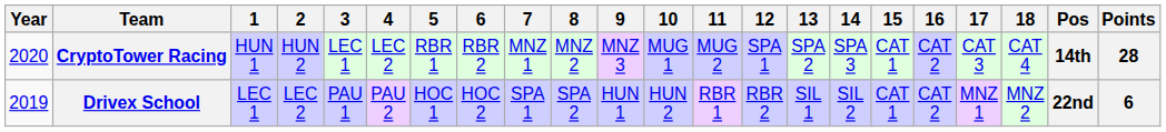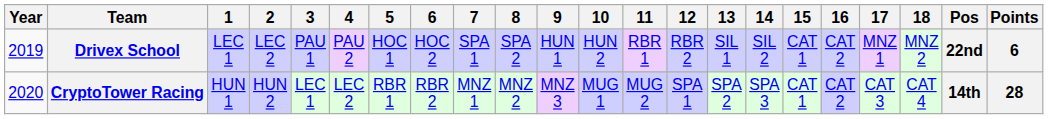 <table class="wikitable" style="text-align:center; font-size:85%">
 <tr>
 <th>Year</th>
 <th>Team</th>
 <th>1</th>
 <th>2</th>
 <th>3</th>
 <th>4</th>
 <th>5</th>
 <th>6</th>
 <th>7</th>
 <th>8</th>
 <th>9</th>
 <th>10</th>
 <th>11</th>
 <th>12</th>
 <th>13</th>
 <th>14</th>
 <th>15</th>
 <th>16</th>
 <th>17</th>
 <th>18</th>
 <th>Pos</th>
 <th>Points</th>
 </tr>
 <tr>
+<td><a href='#'>2019</a></td>
+<th nowrap><a href='#'>Drivex School</a></th>
+<td style="background:#CFCFFF"><a href='#'>LEC<br>1</a><br></td>
+<td style="background:#CFCFFF"><a href='#'>LEC<br>2</a><br></td>
+<td style="background:#CFCFFF"><a href='#'>PAU<br>1</a><br></td>
+<td style="background:#EFCFFF"><a href='#'>PAU<br>2</a><br></td>
+<td style="background:#CFCFFF"><a href='#'>HOC<br>1</a><br></td>
+<td style="background:#CFCFFF"><a href='#'>HOC<br>2</a><br></td>
+<td style="background:#CFCFFF"><a href='#'>SPA<br>1</a><br></td>
+<td style="background:#CFCFFF"><a href='#'>SPA<br>2</a><br></td>
+<td style="background:#CFCFFF"><a href='#'>HUN<br>1</a><br></td>
+<td style="background:#CFCFFF"><a href='#'>HUN<br>2</a><br></td>
+<td style="background:#EFCFFF"><a href='#'>RBR<br>1</a><br></td>
+<td style="background:#CFCFFF"><a href='#'>RBR<br>2</a><br></td>
+<td style="background:#CFCFFF"><a href='#'>SIL<br>1</a><br></td>
+<td style="background:#CFCFFF"><a href='#'>SIL<br>2</a><br></td>
+<td style="background:#CFCFFF"><a href='#'>CAT<br>1</a><br></td>
+<td style="background:#CFCFFF"><a href='#'>CAT<br>2</a><br></td>
+<td style="background:#EFCFFF"><a href='#'>MNZ<br>1</a><br></td>
+<td style="background:#DFFFDF"><a href='#'>MNZ<br>2</a><br></td>
+<th>22nd</th>
+<th>6</th>
+</tr>
+<tr>
 <td><a href='#'>2020</a></td>
 <th nowrap><a href='#'>CryptoTower Racing</a></th>
 <td style="background:#CFCFFF"><a href='#'>HUN<br>1</a><br></td>
 <td style="background:#CFCFFF"><a href='#'>HUN<br>2</a><br></td>
 <td style="background:#DFFFDF"><a href='#'>LEC<br>1</a><br></td>
 <td style="background:#DFFFDF"><a href='#'>LEC<br>2</a><br></td>
 <td style="background:#DFFFDF"><a href='#'>RBR<br>1</a><br></td>
 <td style="background:#DFFFDF"><a href='#'>RBR<br>2</a><br></td>
 <td style="background:#DFFFDF"><a href='#'>MNZ<br>1</a><br></td>
 <td style="background:#DFFFDF"><a href='#'>MNZ<br>2</a><br></td>
 <td style="background:#EFCFFF"><a href='#'>MNZ<br>3</a><br></td>
 <td style="background:#CFCFFF"><a href='#'>MUG<br>1</a><br></td>
 <td style="background:#CFCFFF"><a href='#'>MUG<br>2</a><br></td>
 <td style="background:#CFCFFF"><a href='#'>SPA<br>1</a><br></td>
 <td style="background:#DFFFDF"><a href='#'>SPA<br>2</a><br></td>
 <td style="background:#DFFFDF"><a href='#'>SPA<br>3</a><br></td>
 <td style="background:#DFFFDF"><a href='#'>CAT<br>1</a><br></td>
 <td style="background:#CFCFFF"><a href='#'>CAT<br>2</a><br></td>
 <td style="background:#DFFFDF"><a href='#'>CAT<br>3</a><br></td>
 <td style="background:#DFFFDF"><a href='#'>CAT<br>4</a><br></td>
 <th>14th</th>
 <th>28</th>
 </tr>
-<tr>
-<td><a href='#'>2019</a></td>
-<th nowrap><a href='#'>Drivex School</a></th>
-<td style="background:#CFCFFF"><a href='#'>LEC<br>1</a><br></td>
-<td style="background:#CFCFFF"><a href='#'>LEC<br>2</a><br></td>
-<td style="background:#CFCFFF"><a href='#'>PAU<br>1</a><br></td>
-<td style="background:#EFCFFF"><a href='#'>PAU<br>2</a><br></td>
-<td style="background:#CFCFFF"><a href='#'>HOC<br>1</a><br></td>
-<td style="background:#CFCFFF"><a href='#'>HOC<br>2</a><br></td>
-<td style="background:#CFCFFF"><a href='#'>SPA<br>1</a><br></td>
-<td style="background:#CFCFFF"><a href='#'>SPA<br>2</a><br></td>
-<td style="background:#CFCFFF"><a href='#'>HUN<br>1</a><br></td>
-<td style="background:#CFCFFF"><a href='#'>HUN<br>2</a><br></td>
-<td style="background:#EFCFFF"><a href='#'>RBR<br>1</a><br></td>
-<td style="background:#CFCFFF"><a href='#'>RBR<br>2</a><br></td>
-<td style="background:#CFCFFF"><a href='#'>SIL<br>1</a><br></td>
-<td style="background:#CFCFFF"><a href='#'>SIL<br>2</a><br></td>
-<td style="background:#CFCFFF"><a href='#'>CAT<br>1</a><br></td>
-<td style="background:#CFCFFF"><a href='#'>CAT<br>2</a><br></td>
-<td style="background:#EFCFFF"><a href='#'>MNZ<br>1</a><br></td>
-<td style="background:#DFFFDF"><a href='#'>MNZ<br>2</a><br></td>
-<th>22nd</th>
-<th>6</th>
-</tr>
 </table>
